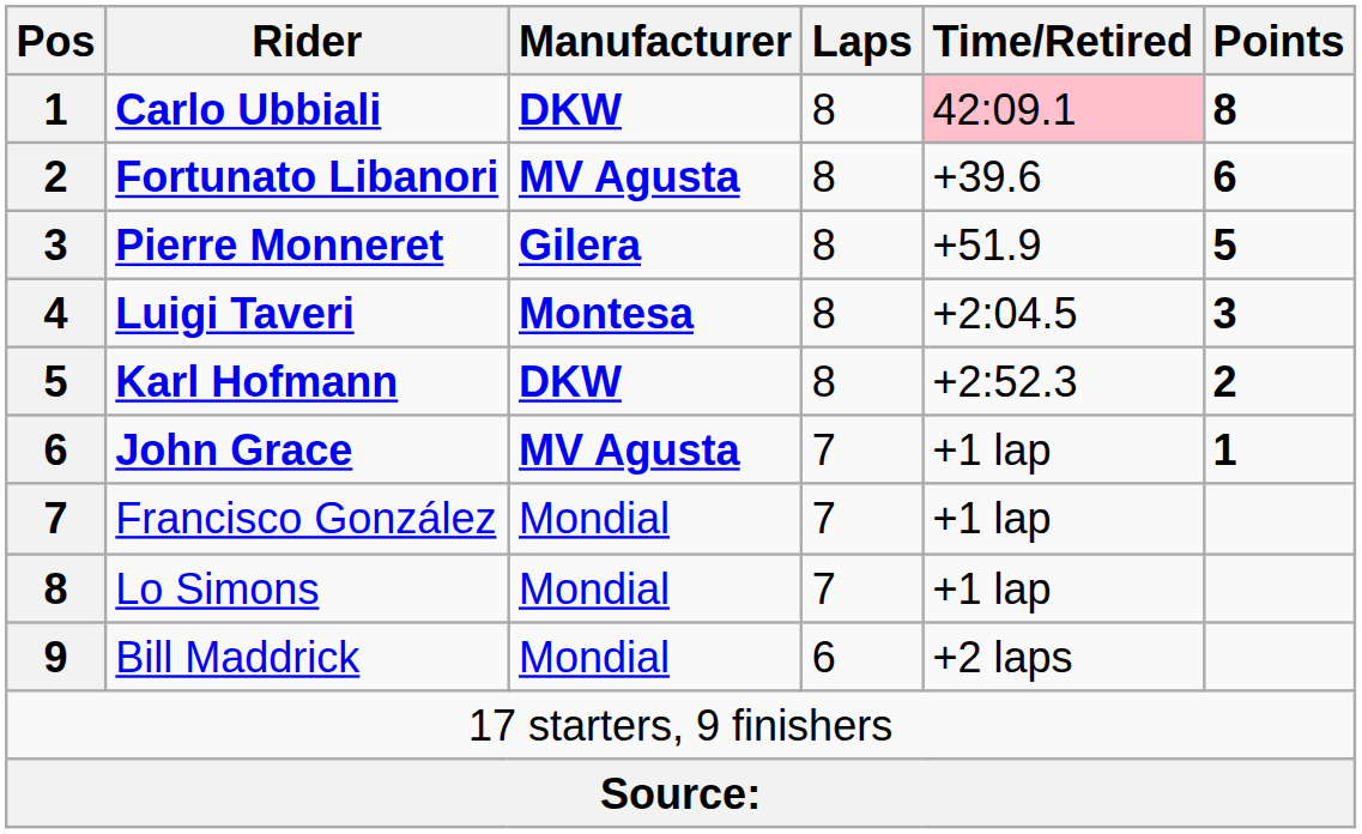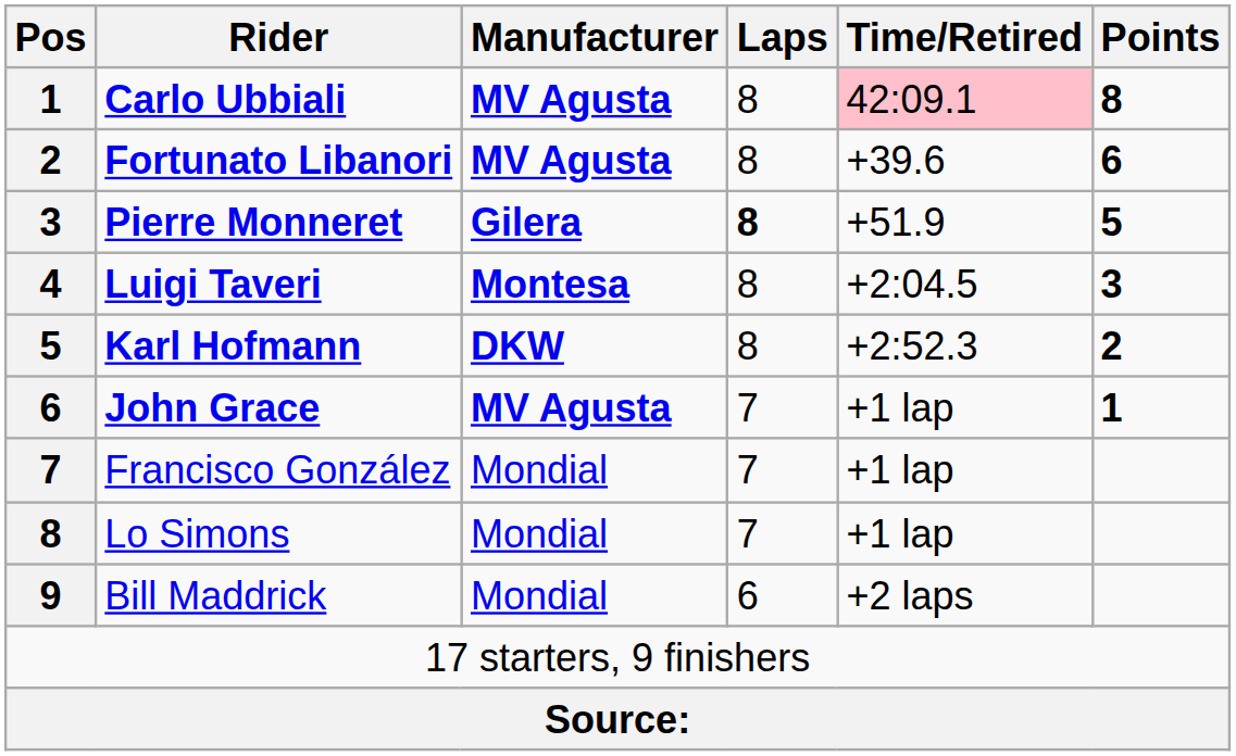 <table class="wikitable" style="font-size: 95%;">
 <tr>
 <th>Pos</th>
 <th>Rider</th>
 <th>Manufacturer</th>
 <th>Laps</th>
 <th>Time/Retired</th>
 <th>Points</th>
 </tr>
 <tr>
 <th>1</th>
 <td> <strong><a href='#'>Carlo Ubbiali</a></strong></td>
-<td><strong><a href='#'>DKW</a></strong></td>
+<td><strong><a href='#'>MV Agusta</a></strong></td>
 <td>8</td>
 <td style="background: pink;">42:09.1</td>
 <td><strong>8</strong></td>
 </tr>
 <tr>
 <th>2</th>
 <td> <strong><a href='#'>Fortunato Libanori</a></strong></td>
 <td><strong><a href='#'>MV Agusta</a></strong></td>
 <td>8</td>
 <td>+39.6</td>
 <td><strong>6</strong></td>
 </tr>
 <tr>
 <th>3</th>
 <td> <strong><a href='#'>Pierre Monneret</a></strong></td>
 <td><strong><a href='#'>Gilera</a></strong></td>
-<td>8</td>
+<td><strong>8</strong></td>
 <td>+51.9</td>
 <td><strong>5</strong></td>
 </tr>
 <tr>
 <th>4</th>
 <td> <strong><a href='#'>Luigi Taveri</a></strong></td>
 <td><strong><a href='#'>Montesa</a></strong></td>
 <td>8</td>
 <td>+2:04.5</td>
 <td><strong>3</strong></td>
 </tr>
 <tr>
 <th>5</th>
 <td> <strong><a href='#'>Karl Hofmann</a></strong></td>
 <td><strong><a href='#'>DKW</a></strong></td>
 <td>8</td>
 <td>+2:52.3</td>
 <td><strong>2</strong></td>
 </tr>
 <tr>
 <th>6</th>
 <td> <strong><a href='#'>John Grace</a></strong></td>
 <td><strong><a href='#'>MV Agusta</a></strong></td>
 <td>7</td>
 <td>+1 lap</td>
 <td><strong>1</strong></td>
 </tr>
 <tr>
 <th>7</th>
 <td> <a href='#'>Francisco González</a></td>
 <td><a href='#'>Mondial</a></td>
 <td>7</td>
 <td>+1 lap</td>
 <td></td>
 </tr>
 <tr>
 <th>8</th>
 <td> <a href='#'>Lo Simons</a></td>
 <td><a href='#'>Mondial</a></td>
 <td>7</td>
 <td>+1 lap</td>
 <td></td>
 </tr>
 <tr>
 <th>9</th>
 <td> <a href='#'>Bill Maddrick</a></td>
 <td><a href='#'>Mondial</a></td>
 <td>6</td>
 <td>+2 laps</td>
 <td></td>
 </tr>
 <tr>
 <td colspan=6 align=center>17 starters, 9 finishers</td>
 </tr>
 <tr>
 <th colspan=6><strong>Source</strong>:</th>
 </tr>
 </table>
